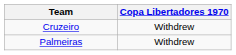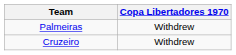 <table class="wikitable">
 <tr>
 <th width= 50%>Team</th>
 <th width= 50%><a href='#'>Copa Libertadores 1970</a></th>
 </tr>
 <tr align="center">
+<td><a href='#'>Palmeiras</a></td>
+<td>Withdrew</td>
+</tr>
+<tr align="center">
 <td><a href='#'>Cruzeiro</a></td>
 <td>Withdrew</td>
 </tr>
-<tr align="center">
-<td><a href='#'>Palmeiras</a></td>
-<td>Withdrew</td>
-</tr>
 </table>
